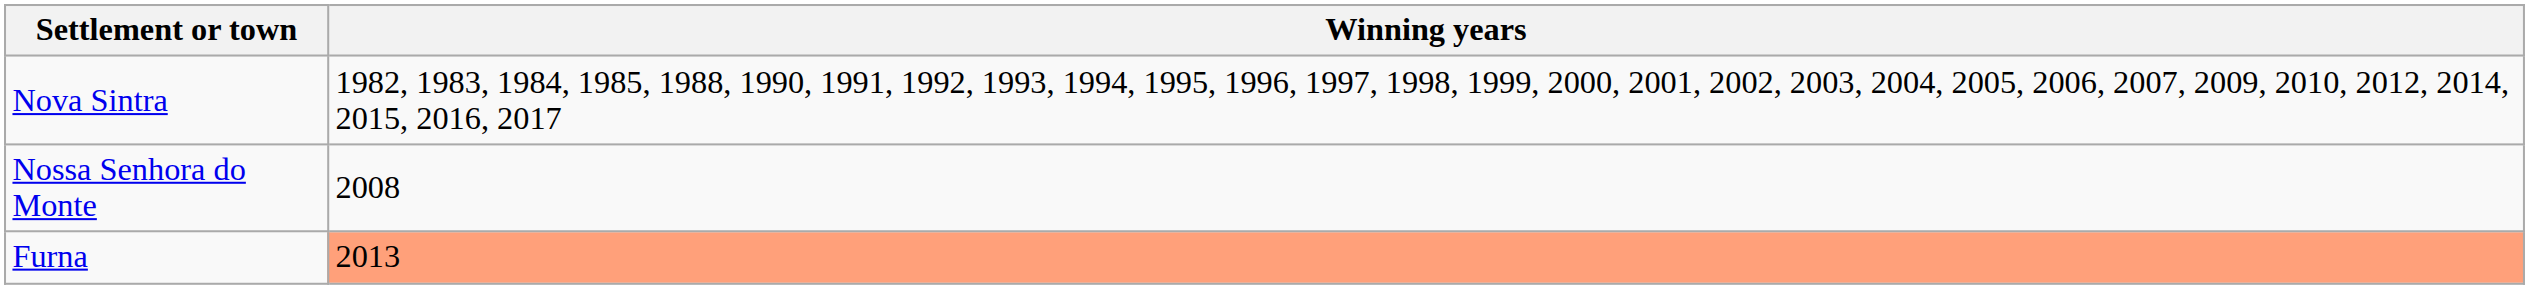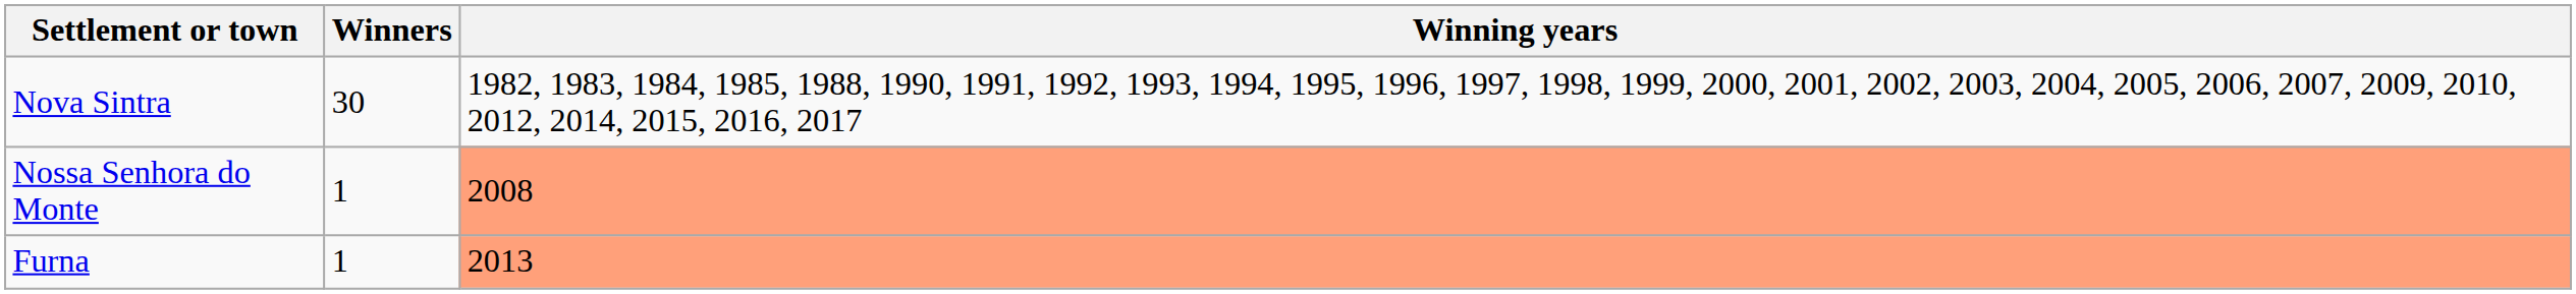 <table class="wikitable">
 <tr>
 <th>Settlement or town</th>
+<th>Winners</th>
 <th>Winning years</th>
 </tr>
 <tr>
 <td><a href='#'>Nova Sintra</a></td>
+<td>30</td>
 <td>1982, 1983, 1984, 1985, 1988, 1990, 1991, 1992, 1993, 1994, 1995, 1996, 1997, 1998, 1999, 2000, 2001, 2002, 2003, 2004, 2005, 2006, 2007, 2009, 2010, 2012, 2014, 2015, 2016, 2017</td>
 </tr>
 <tr>
 <td><a href='#'>Nossa Senhora do Monte</a></td>
-<td>2008</td>
+<td>1</td>
+<td style="background: lightsalmon;">2008</td>
 </tr>
 <tr>
 <td><a href='#'>Furna</a></td>
+<td>1</td>
 <td style="background: lightsalmon;">2013</td>
 </tr>
 </table>
